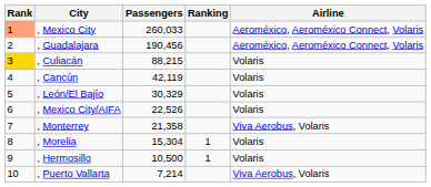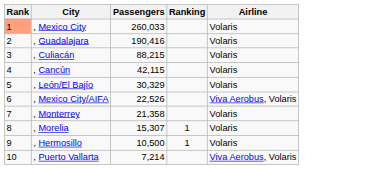 <table class="wikitable" style="font-size: 90%" width= align=>
 <tr>
 <th>Rank</th>
 <th>City</th>
 <th>Passengers</th>
 <th>Ranking</th>
 <th>Airline</th>
 </tr>
 <tr>
 <td style="background: lightsalmon;">1</td>
 <td>, <a href='#'>Mexico City</a></td>
 <td align="right">260,033</td>
 <td align="center"></td>
-<td><a href='#'>Aeroméxico</a>, <a href='#'>Aeroméxico Connect</a>, <a href='#'>Volaris</a></td>
+<td>Volaris</td>
 </tr>
 <tr>
 <td>2</td>
 <td>, <a href='#'>Guadalajara</a></td>
-<td align="right">190,456</td>
+<td align="right">190,416</td>
 <td align="center"></td>
-<td><a href='#'>Aeroméxico</a>, <a href='#'>Aeroméxico Connect</a>, <a href='#'>Volaris</a></td>
+<td>Volaris</td>
 </tr>
 <tr>
-<td style="background: gold;">3</td>
+<td>3</td>
 <td>, <a href='#'>Culiacán</a></td>
 <td align="right">88,215</td>
 <td align="center"></td>
 <td>Volaris</td>
 </tr>
 <tr>
 <td>4</td>
 <td>, <a href='#'>Cancún</a></td>
-<td align="right">42,119</td>
+<td align="right">42,115</td>
 <td align="center"></td>
 <td>Volaris</td>
 </tr>
 <tr>
 <td>5</td>
 <td>, <a href='#'>León/El Bajío</a></td>
 <td align="right">30,329</td>
 <td align="center"></td>
 <td>Volaris</td>
 </tr>
 <tr>
 <td>6</td>
 <td>, <a href='#'>Mexico City/AIFA</a></td>
 <td align="right">22,526</td>
 <td align="center"></td>
-<td>Volaris</td>
+<td><a href='#'>Viva Aerobus</a>, Volaris</td>
 </tr>
 <tr>
 <td>7</td>
 <td>, <a href='#'>Monterrey</a></td>
 <td align="right">21,358</td>
 <td align="center"></td>
-<td><a href='#'>Viva Aerobus</a>, Volaris</td>
+<td>Volaris</td>
 </tr>
 <tr>
 <td>8</td>
 <td>, <a href='#'>Morelia</a></td>
-<td align="right">15,304</td>
+<td align="right">15,307</td>
 <td align="center"> 1</td>
 <td>Volaris</td>
 </tr>
 <tr>
 <td>9</td>
 <td>, <a href='#'>Hermosillo</a></td>
 <td align="right">10,500</td>
 <td align="center"> 1</td>
 <td>Volaris</td>
 </tr>
 <tr>
 <td>10</td>
 <td>, <a href='#'>Puerto Vallarta</a></td>
 <td align="right">7,214</td>
 <td align="center"></td>
 <td><a href='#'>Viva Aerobus</a>, Volaris</td>
 </tr>
 </table>
